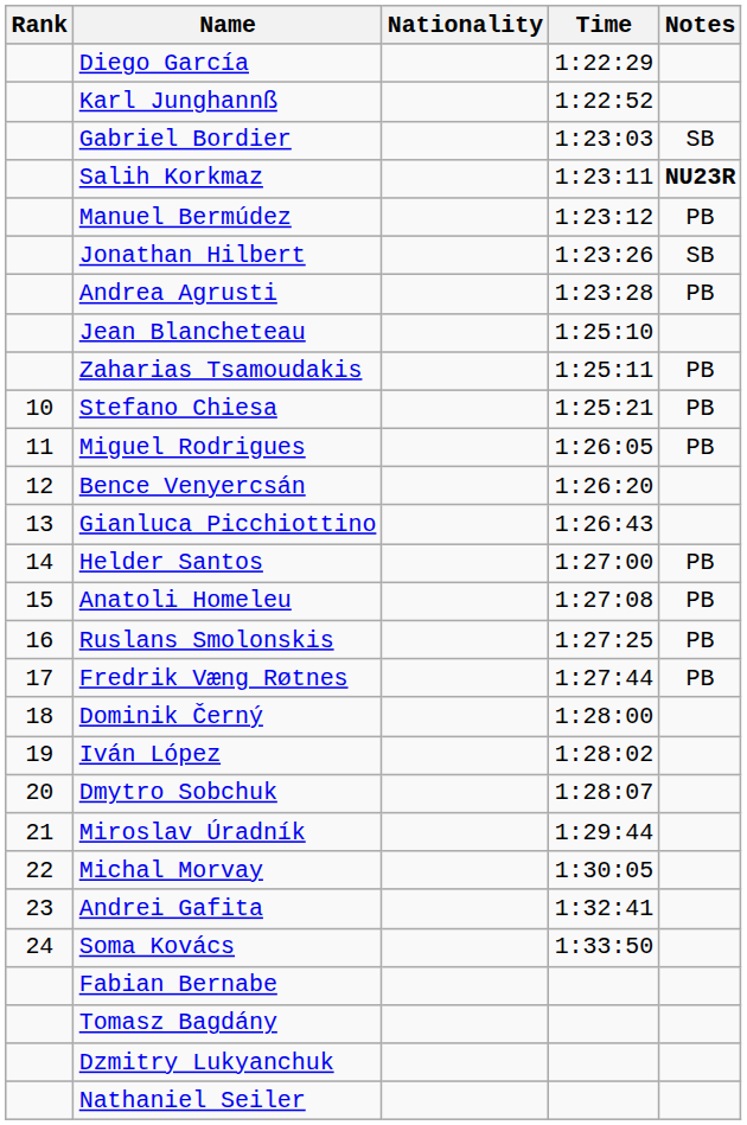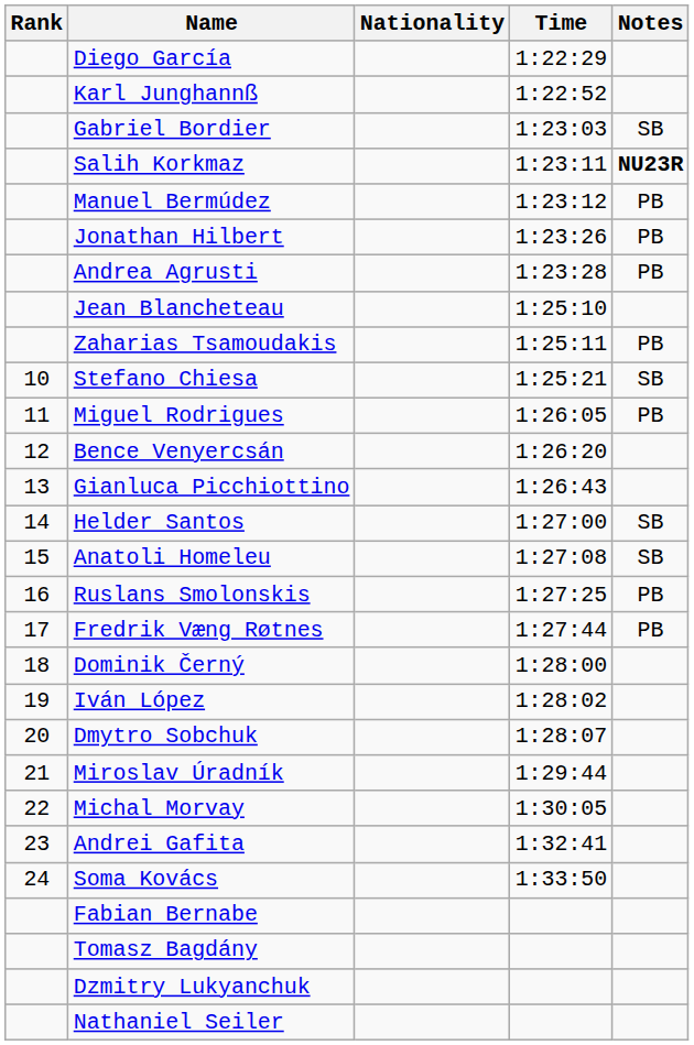 <table class="wikitable sortable" style="text-align:center">
 <tr>
 <th>Rank</th>
 <th>Name</th>
 <th>Nationality</th>
 <th>Time</th>
 <th>Notes</th>
 </tr>
 <tr>
 <td></td>
 <td align=left><a href='#'>Diego García</a></td>
 <td align=left></td>
 <td>1:22:29</td>
 <td></td>
 </tr>
 <tr>
 <td></td>
 <td align=left><a href='#'>Karl Junghannß</a></td>
 <td align=left></td>
 <td>1:22:52</td>
 <td></td>
 </tr>
 <tr>
 <td></td>
 <td align=left><a href='#'>Gabriel Bordier</a></td>
 <td align=left></td>
 <td>1:23:03</td>
 <td>SB</td>
 </tr>
 <tr>
 <td></td>
 <td align=left><a href='#'>Salih Korkmaz</a></td>
 <td align=left></td>
 <td>1:23:11</td>
 <td><strong>NU23R</strong></td>
 </tr>
 <tr>
 <td></td>
 <td align=left><a href='#'>Manuel Bermúdez</a></td>
 <td align=left></td>
 <td>1:23:12</td>
 <td>PB</td>
 </tr>
 <tr>
 <td></td>
 <td align=left><a href='#'>Jonathan Hilbert</a></td>
 <td align=left></td>
 <td>1:23:26</td>
-<td>SB</td>
+<td>PB</td>
 </tr>
 <tr>
 <td></td>
 <td align=left><a href='#'>Andrea Agrusti</a></td>
 <td align=left></td>
 <td>1:23:28</td>
 <td>PB</td>
 </tr>
 <tr>
 <td></td>
 <td align=left><a href='#'>Jean Blancheteau</a></td>
 <td align=left></td>
 <td>1:25:10</td>
 <td></td>
 </tr>
 <tr>
 <td></td>
 <td align=left><a href='#'>Zaharias Tsamoudakis</a></td>
 <td align=left></td>
 <td>1:25:11</td>
 <td>PB</td>
 </tr>
 <tr>
 <td>10</td>
 <td align=left><a href='#'>Stefano Chiesa</a></td>
 <td align=left></td>
 <td>1:25:21</td>
-<td>PB</td>
+<td>SB</td>
 </tr>
 <tr>
 <td>11</td>
 <td align=left><a href='#'>Miguel Rodrigues</a></td>
 <td align=left></td>
 <td>1:26:05</td>
 <td>PB</td>
 </tr>
 <tr>
 <td>12</td>
 <td align=left><a href='#'>Bence Venyercsán</a></td>
 <td align=left></td>
 <td>1:26:20</td>
 <td></td>
 </tr>
 <tr>
 <td>13</td>
 <td align=left><a href='#'>Gianluca Picchiottino</a></td>
 <td align=left></td>
 <td>1:26:43</td>
 <td></td>
 </tr>
 <tr>
 <td>14</td>
 <td align=left><a href='#'>Helder Santos</a></td>
 <td align=left></td>
 <td>1:27:00</td>
-<td>PB</td>
+<td>SB</td>
 </tr>
 <tr>
 <td>15</td>
 <td align=left><a href='#'>Anatoli Homeleu</a></td>
 <td align=left></td>
 <td>1:27:08</td>
-<td>PB</td>
+<td>SB</td>
 </tr>
 <tr>
 <td>16</td>
 <td align=left><a href='#'>Ruslans Smolonskis</a></td>
 <td align=left></td>
 <td>1:27:25</td>
 <td>PB</td>
 </tr>
 <tr>
 <td>17</td>
 <td align=left><a href='#'>Fredrik Væng Røtnes</a></td>
 <td align=left></td>
 <td>1:27:44</td>
 <td>PB</td>
 </tr>
 <tr>
 <td>18</td>
 <td align=left><a href='#'>Dominik Černý</a></td>
 <td align=left></td>
 <td>1:28:00</td>
 <td></td>
 </tr>
 <tr>
 <td>19</td>
 <td align=left><a href='#'>Iván López</a></td>
 <td align=left></td>
 <td>1:28:02</td>
 <td></td>
 </tr>
 <tr>
 <td>20</td>
 <td align=left><a href='#'>Dmytro Sobchuk</a></td>
 <td align=left></td>
 <td>1:28:07</td>
 <td></td>
 </tr>
 <tr>
 <td>21</td>
 <td align=left><a href='#'>Miroslav Úradník</a></td>
 <td align=left></td>
 <td>1:29:44</td>
 <td></td>
 </tr>
 <tr>
 <td>22</td>
 <td align=left><a href='#'>Michal Morvay</a></td>
 <td align=left></td>
 <td>1:30:05</td>
 <td></td>
 </tr>
 <tr>
 <td>23</td>
 <td align=left><a href='#'>Andrei Gafita</a></td>
 <td align=left></td>
 <td>1:32:41</td>
 <td></td>
 </tr>
 <tr>
 <td>24</td>
 <td align=left><a href='#'>Soma Kovács</a></td>
 <td align=left></td>
 <td>1:33:50</td>
 <td></td>
 </tr>
 <tr>
 <td></td>
 <td align=left><a href='#'>Fabian Bernabe</a></td>
 <td align=left></td>
 <td></td>
 <td></td>
 </tr>
 <tr>
 <td></td>
 <td align=left><a href='#'>Tomasz Bagdány</a></td>
 <td align=left></td>
 <td></td>
 <td></td>
 </tr>
 <tr>
 <td></td>
 <td align=left><a href='#'>Dzmitry Lukyanchuk</a></td>
 <td align=left></td>
 <td></td>
 <td></td>
 </tr>
 <tr>
 <td></td>
 <td align=left><a href='#'>Nathaniel Seiler</a></td>
 <td align=left></td>
 <td></td>
 <td></td>
 </tr>
 </table>
